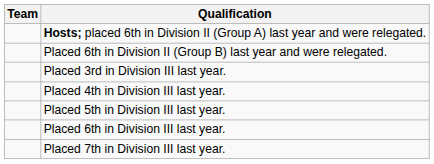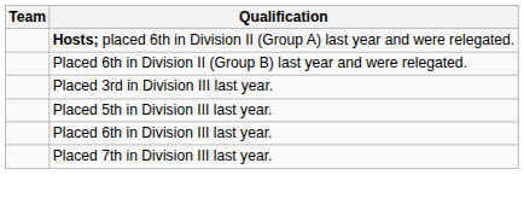 <table class="wikitable">
 <tr>
 <th>Team</th>
 <th>Qualification</th>
 </tr>
 <tr>
 <td></td>
 <td><strong>Hosts;</strong> placed 6th in Division II (Group A) last year and were relegated.</td>
 </tr>
 <tr>
 <td></td>
 <td>Placed 6th in Division II (Group B) last year and were relegated.</td>
 </tr>
 <tr>
 <td></td>
 <td>Placed 3rd in Division III last year.</td>
 </tr>
 <tr>
 <td></td>
-<td>Placed 4th in Division III last year.</td>
-</tr>
-<tr>
-<td></td>
 <td>Placed 5th in Division III last year.</td>
 </tr>
 <tr>
 <td></td>
 <td>Placed 6th in Division III last year.</td>
 </tr>
 <tr>
 <td></td>
 <td>Placed 7th in Division III last year.</td>
 </tr>
 </table>
